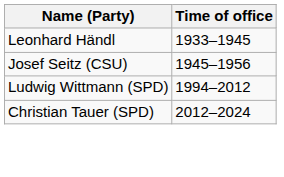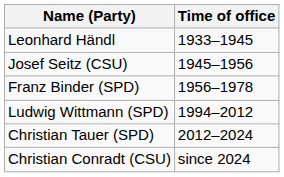 <table class="wikitable">
 <tr>
 <th>Name (Party)</th>
 <th>Time of office</th>
 </tr>
 <tr>
 <td>Leonhard Händl</td>
 <td>1933–1945</td>
 </tr>
 <tr>
 <td>Josef Seitz (CSU)</td>
 <td>1945–1956</td>
 </tr>
 <tr>
+<td>Franz Binder (SPD)</td>
+<td>1956–1978</td>
+</tr>
+<tr>
 <td>Ludwig Wittmann (SPD)</td>
 <td>1994–2012</td>
 </tr>
 <tr>
 <td>Christian Tauer (SPD)</td>
 <td>2012–2024</td>
 </tr>
+<tr>
+<td>Christian Conradt (CSU)</td>
+<td>since 2024</td>
+</tr>
 </table>
